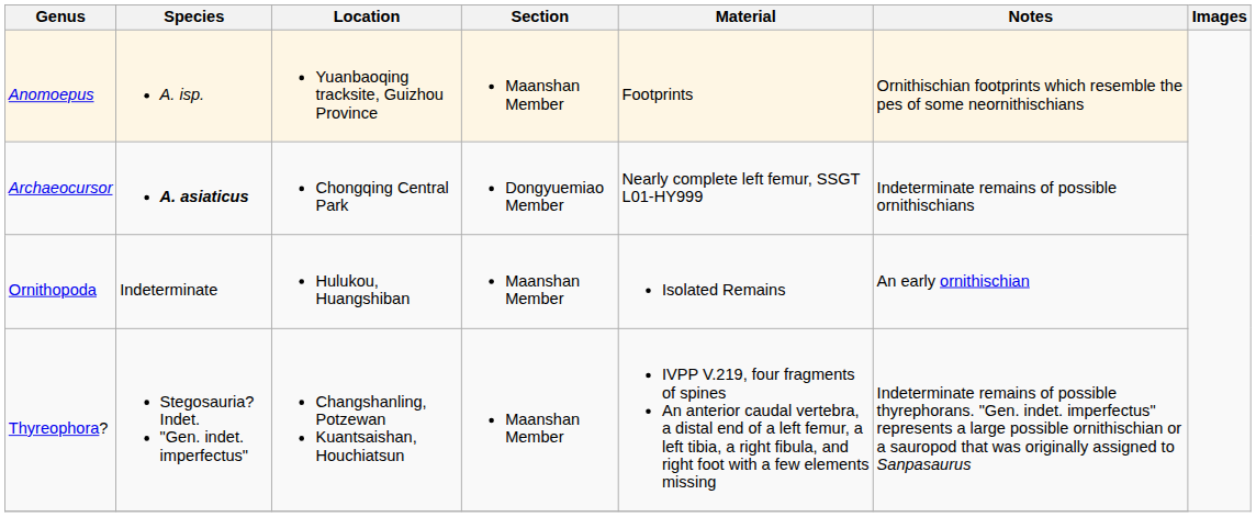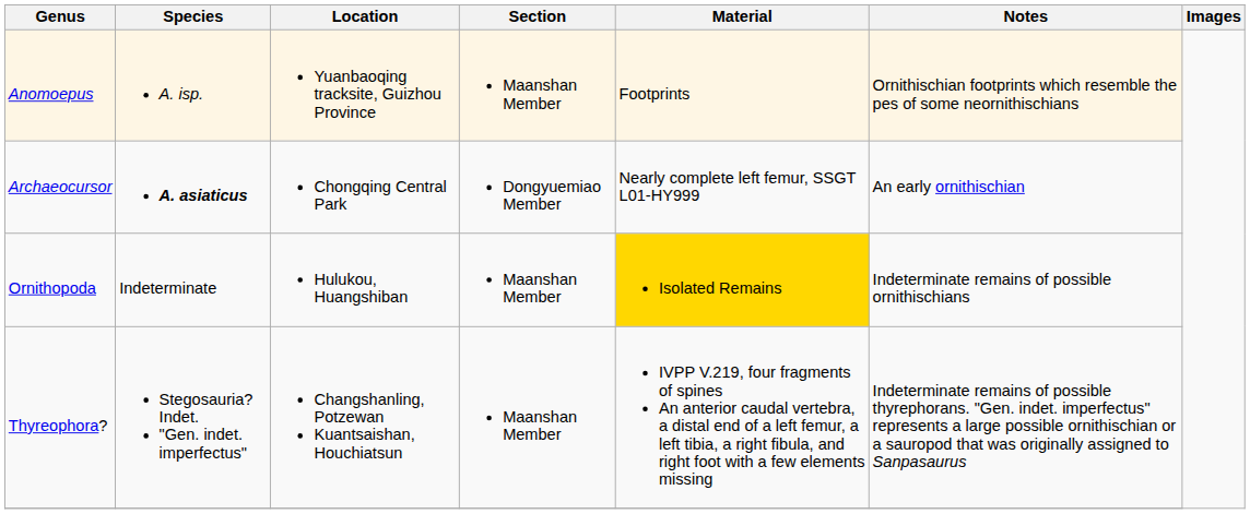 <table class="wikitable" align="center">
 <tr>
 <th>Genus</th>
 <th>Species</th>
 <th>Location</th>
 <th>Section</th>
 <th>Material</th>
 <th>Notes</th>
 <th>Images</th>
 </tr>
 <tr>
 <td style="background:#FEF6E4;"><br><em><a href='#'>Anomoepus</a></em></td>
 <td style="background:#FEF6E4;"><br><ul><li><em>A. isp.</em></li></ul></td>
 <td style="background:#FEF6E4;"><br><ul><li>Yuanbaoqing tracksite, Guizhou Province</li></ul></td>
 <td style="background:#FEF6E4;"><br><ul><li>Maanshan Member</li></ul></td>
 <td style="background:#FEF6E4;"><br>Footprints</td>
 <td style="background:#FEF6E4;"><br>Ornithischian footprints which resemble the pes of some neornithischians</td>
 <td rowspan = 100></td>
 </tr>
 <tr>
 <td><em><a href='#'>Archaeocursor</a></em></td>
 <td><strong><br><ul><li><em>A. asiaticus</em></li></ul></strong></td>
 <td><br><ul><li>Chongqing Central Park</li></ul></td>
 <td><br><ul><li>Dongyuemiao Member</li></ul></td>
 <td>Nearly complete left femur, SSGT L01-HY999</td>
-<td><br>Indeterminate remains of possible ornithischians</td>
+<td>An early <a href='#'>ornithischian</a></td>
 </tr>
 <tr>
 <td><br><a href='#'>Ornithopoda</a></td>
 <td><br>Indeterminate</td>
 <td><br><ul><li>Hulukou, Huangshiban</li></ul></td>
 <td><br><ul><li>Maanshan Member</li></ul></td>
-<td><br><ul><li>Isolated Remains</li></ul></td>
-<td>An early <a href='#'>ornithischian</a></td>
+<td style="background: gold;"><br><ul><li>Isolated Remains</li></ul></td>
+<td><br>Indeterminate remains of possible ornithischians</td>
 </tr>
 <tr>
 <td><br><a href='#'>Thyreophora</a>?</td>
 <td><br><ul><li>Stegosauria? Indet.</li><li>"Gen. indet. imperfectus"</li></ul></td>
 <td><br><ul><li>Changshanling, Potzewan</li><li>Kuantsaishan, Houchiatsun</li></ul></td>
 <td><br><ul><li>Maanshan Member</li></ul></td>
 <td><br><ul><li>IVPP V.219, four fragments of spines</li><li>An anterior caudal vertebra, a distal end of a left femur, a left tibia, a right fibula, and right foot with a few elements missing</li></ul></td>
 <td><br>Indeterminate remains of possible thyrephorans. "Gen. indet. imperfectus" represents a large possible ornithischian or a sauropod that was originally assigned to <em>Sanpasaurus</em></td>
 </tr>
 <tr>
 </tr>
 </table>
